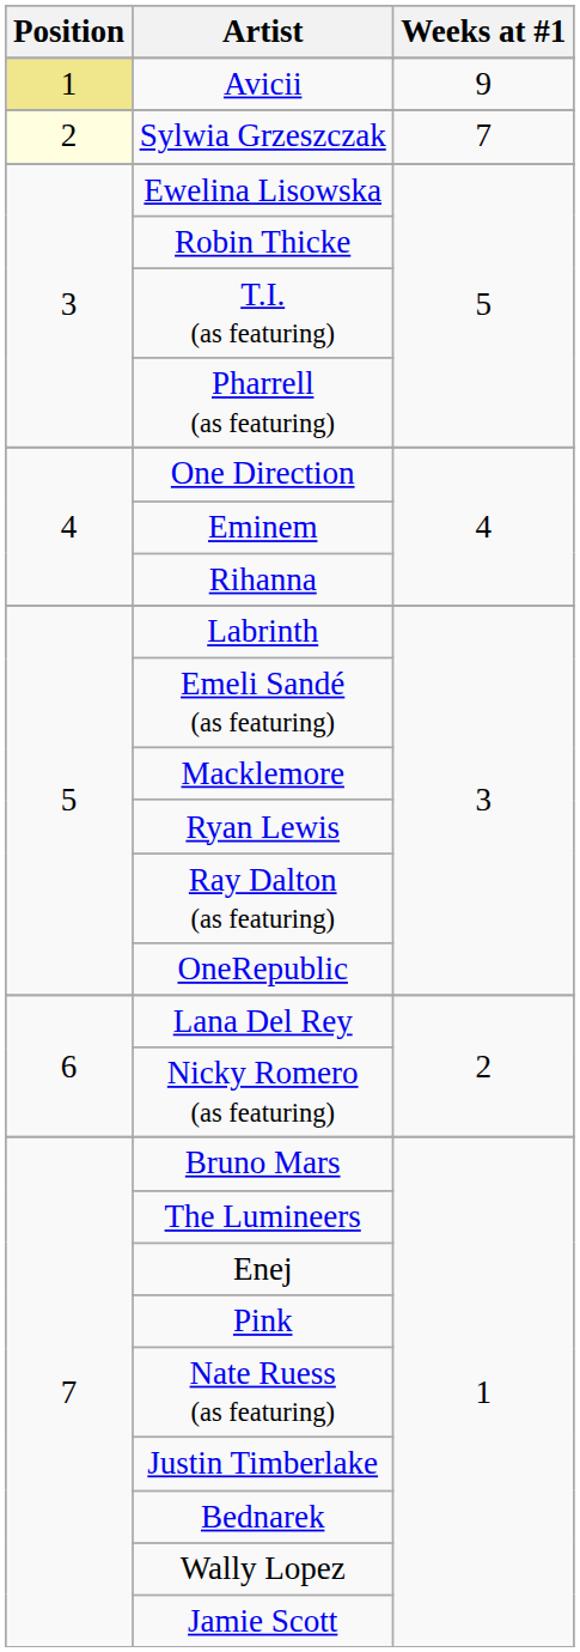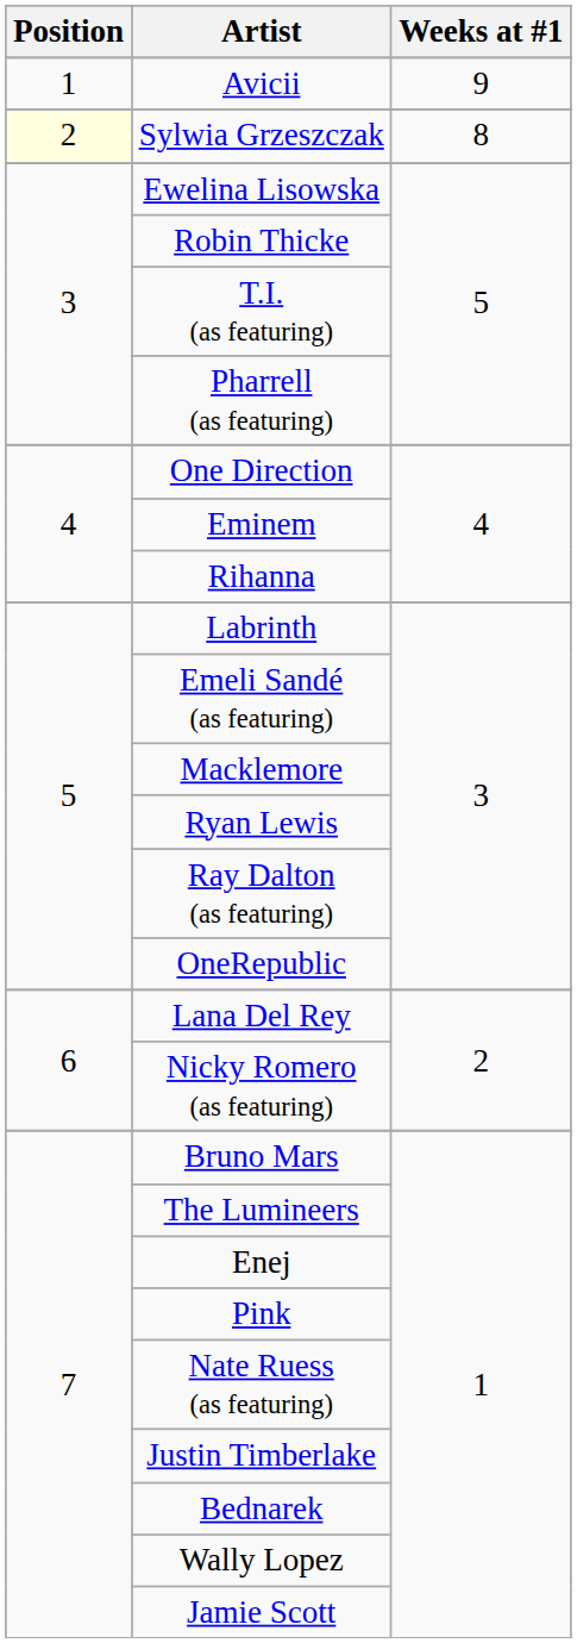 <table class="wikitable" style="font-size:97%;">
 <tr>
 <th>Position</th>
 <th>Artist</th>
 <th>Weeks at #1</th>
 </tr>
 <tr style="text-align:center;">
 </tr>
 <tr>
 </tr>
 <tr style="text-align:center;">
-<td rowspan="1" style="background: khaki;">1</td>
+<td rowspan="1">1</td>
 <td style="text-align:center;"><a href='#'>Avicii</a></td>
 <td style="text-align:center;" rowspan="1">9</td>
 </tr>
 <tr>
 </tr>
 <tr style="text-align:center;">
 <td rowspan="1" style="background: lightyellow;">2</td>
 <td style="text-align:center;"><a href='#'>Sylwia Grzeszczak</a></td>
-<td style="text-align:center;" rowspan="1">7</td>
+<td style="text-align:center;" rowspan="1">8</td>
 </tr>
 <tr>
 </tr>
 <tr style="text-align:center;">
 <td rowspan="4">3</td>
 <td style="text-align:center;"><a href='#'>Ewelina Lisowska</a></td>
 <td style="text-align:center;" rowspan="4">5</td>
 </tr>
 <tr>
 <td style="text-align:center;"><a href='#'>Robin Thicke</a></td>
 </tr>
 <tr>
 <td style="text-align:center;"><a href='#'>T.I.</a><br><small>(as featuring)</small></td>
 </tr>
 <tr>
 <td style="text-align:center;"><a href='#'>Pharrell</a><br><small>(as featuring)</small></td>
 </tr>
 <tr>
 </tr>
 <tr style="text-align:center;">
 <td rowspan="3">4</td>
 <td style="text-align:center;"><a href='#'>One Direction</a></td>
 <td style="text-align:center;" rowspan="3">4</td>
 </tr>
 <tr>
 <td style="text-align:center;"><a href='#'>Eminem</a></td>
 </tr>
 <tr>
 <td style="text-align:center;"><a href='#'>Rihanna</a></td>
 </tr>
 <tr>
 </tr>
 <tr style="text-align:center;">
 <td rowspan="6">5</td>
 <td style="text-align:center;"><a href='#'>Labrinth</a></td>
 <td style="text-align:center;" rowspan="6">3</td>
 </tr>
 <tr>
 <td style="text-align:center;"><a href='#'>Emeli Sandé</a> <br><small>(as featuring)</small></td>
 </tr>
 <tr>
 <td style="text-align:center;"><a href='#'>Macklemore</a></td>
 </tr>
 <tr>
 <td style="text-align:center;"><a href='#'>Ryan Lewis</a></td>
 </tr>
 <tr>
 <td style="text-align:center;"><a href='#'>Ray Dalton</a><br><small>(as featuring)</small></td>
 </tr>
 <tr>
 <td style="text-align:center;"><a href='#'>OneRepublic</a></td>
 </tr>
 <tr>
 </tr>
 <tr style="text-align:center;">
 <td rowspan="2">6</td>
 <td style="text-align:center;"><a href='#'>Lana Del Rey</a></td>
 <td style="text-align:center;" rowspan="2">2</td>
 </tr>
 <tr>
 <td style="text-align:center;"><a href='#'>Nicky Romero</a> <br><small>(as featuring)</small></td>
 </tr>
 <tr>
 </tr>
 <tr style="text-align:center;">
 <td rowspan="9">7</td>
 <td style="text-align:center;"><a href='#'>Bruno Mars</a></td>
 <td style="text-align:center;" rowspan="9">1</td>
 </tr>
 <tr>
 <td style="text-align:center;"><a href='#'>The Lumineers</a></td>
 </tr>
 <tr>
 <td style="text-align:center;">Enej</td>
 </tr>
 <tr>
 <td style="text-align:center;"><a href='#'>Pink</a></td>
 </tr>
 <tr>
 <td style="text-align:center;"><a href='#'>Nate Ruess</a><br><small>(as featuring)</small></td>
 </tr>
 <tr>
 <td style="text-align:center;"><a href='#'>Justin Timberlake</a></td>
 </tr>
 <tr>
 <td style="text-align:center;"><a href='#'>Bednarek</a></td>
 </tr>
 <tr>
 <td style="text-align:center;">Wally Lopez</td>
 </tr>
 <tr>
 <td style="text-align:center;"><a href='#'>Jamie Scott</a></td>
 </tr>
 <tr>
 </tr>
 </table>
